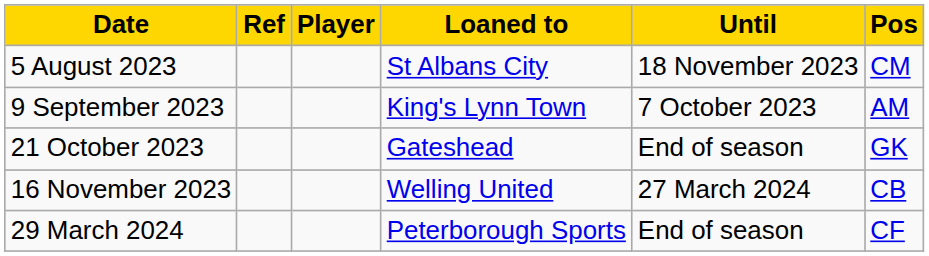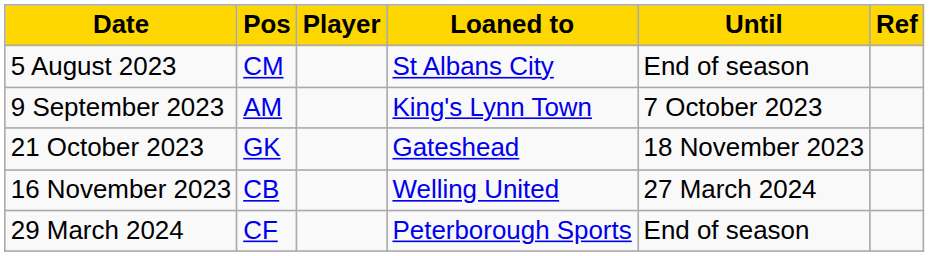 <table class="wikitable plainrowheaders sortable">
 <tr>
 <th style="background-color:#FFD700;color:#000000">Date</th>
-<th style="background-color:#FFD700;color:#000000">Ref</th>
+<th style="background-color:#FFD700;color:#000000">Pos</th>
 <th style="background-color:#FFD700;color:#000000">Player</th>
 <th style="background-color:#FFD700;color:#000000">Loaned to</th>
 <th style="background-color:#FFD700;color:#000000">Until</th>
-<th style="background-color:#FFD700;color:#000000">Pos</th>
+<th style="background-color:#FFD700;color:#000000">Ref</th>
 </tr>
 <tr>
 <td>5 August 2023</td>
-<td></td>
+<td><a href='#'>CM</a></td>
 <td></td>
 <td><a href='#'>St Albans City</a></td>
-<td>18 November 2023</td>
-<td><a href='#'>CM</a></td>
+<td>End of season</td>
+<td></td>
 </tr>
 <tr>
 <td>9 September 2023</td>
-<td></td>
+<td><a href='#'>AM</a></td>
 <td></td>
 <td><a href='#'>King's Lynn Town</a></td>
 <td>7 October 2023</td>
-<td><a href='#'>AM</a></td>
+<td></td>
 </tr>
 <tr>
 <td>21 October 2023</td>
-<td></td>
+<td><a href='#'>GK</a></td>
 <td></td>
 <td><a href='#'>Gateshead</a></td>
-<td>End of season</td>
-<td><a href='#'>GK</a></td>
+<td>18 November 2023</td>
+<td></td>
 </tr>
 <tr>
 <td>16 November 2023</td>
-<td></td>
+<td><a href='#'>CB</a></td>
 <td></td>
 <td><a href='#'>Welling United</a></td>
 <td>27 March 2024</td>
-<td><a href='#'>CB</a></td>
+<td></td>
 </tr>
 <tr>
 <td>29 March 2024</td>
-<td></td>
+<td><a href='#'>CF</a></td>
 <td></td>
 <td><a href='#'>Peterborough Sports</a></td>
 <td>End of season</td>
-<td><a href='#'>CF</a></td>
+<td></td>
 </tr>
 </table>
